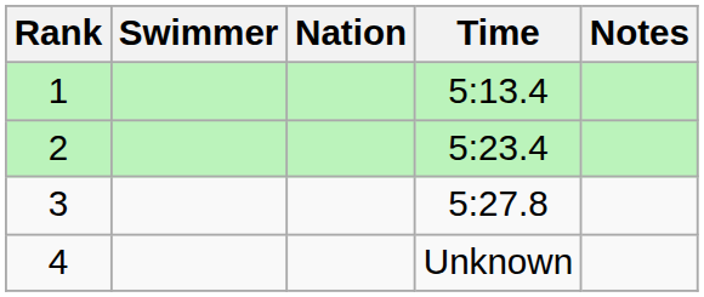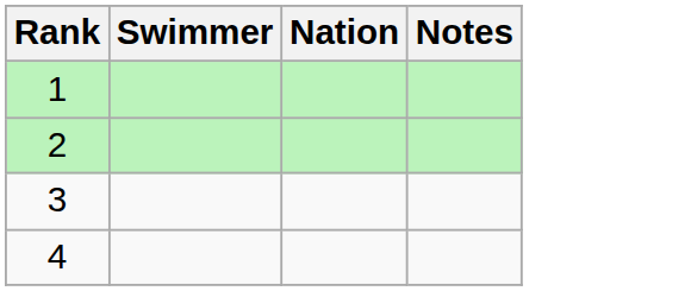 <table class="wikitable sortable" style="text-align:center">
 <tr>
 <th>Rank</th>
 <th>Swimmer</th>
 <th>Nation</th>
-<th>Time</th>
 <th>Notes</th>
 </tr>
 <tr style="background:#bbf3bb;">
 <td>1</td>
 <td align=left></td>
 <td align=left></td>
-<td>5:13.4</td>
 <td></td>
 </tr>
 <tr style="background:#bbf3bb;">
 <td>2</td>
 <td align=left></td>
 <td align=left></td>
-<td>5:23.4</td>
 <td></td>
 </tr>
 <tr>
 <td>3</td>
 <td align=left></td>
 <td align=left></td>
-<td>5:27.8</td>
 <td></td>
 </tr>
 <tr>
 <td>4</td>
 <td align=left></td>
 <td align=left></td>
-<td>Unknown</td>
 <td></td>
 </tr>
 </table>
